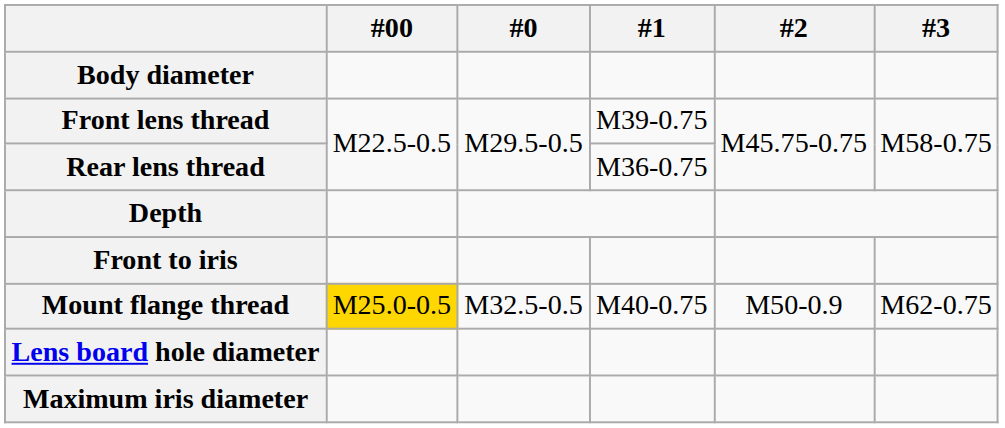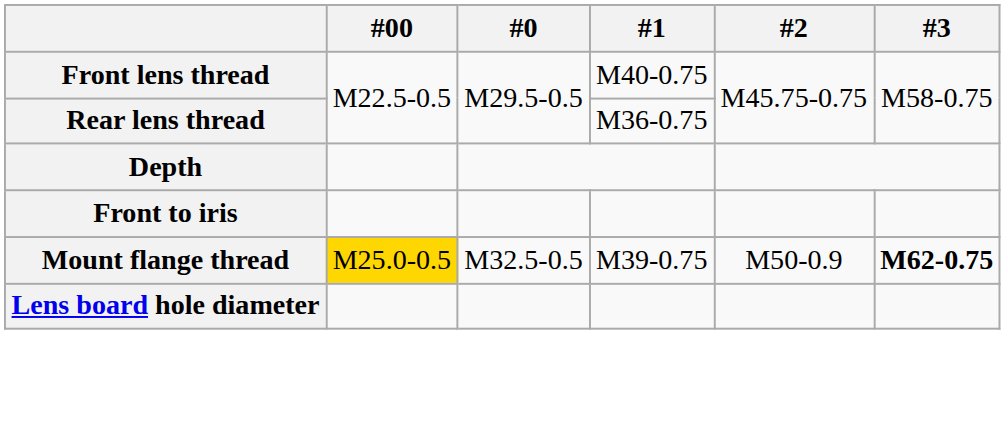 <table class="wikitable" style="font-size:90%;text-align:center;">
 <tr>
 <th></th>
 <th>#00</th>
 <th>#0</th>
 <th>#1</th>
 <th>#2</th>
 <th>#3</th>
 </tr>
 <tr>
-<th>Body diameter</th>
-<td></td>
-<td></td>
-<td></td>
-<td></td>
-<td></td>
-</tr>
-<tr>
 <th>Front lens thread</th>
 <td rowspan=2>M22.5-0.5</td>
 <td rowspan=2>M29.5-0.5</td>
-<td>M39-0.75</td>
+<td>M40-0.75</td>
 <td rowspan=2>M45.75-0.75</td>
 <td rowspan=2>M58-0.75</td>
 </tr>
 <tr>
 <th>Rear lens thread</th>
 <td>M36-0.75</td>
 </tr>
 <tr>
 <th>Depth</th>
 <td></td>
 <td colspan=2></td>
 <td colspan=2></td>
 </tr>
 <tr>
 <th>Front to iris</th>
 <td></td>
 <td></td>
 <td></td>
 <td></td>
 <td></td>
 </tr>
 <tr>
 <th>Mount flange thread</th>
 <td style="background: gold;">M25.0-0.5</td>
 <td>M32.5-0.5</td>
-<td>M40-0.75</td>
+<td>M39-0.75</td>
 <td>M50-0.9</td>
-<td>M62-0.75</td>
+<td><strong>M62-0.75</strong></td>
 </tr>
 <tr>
 <th><a href='#'>Lens board</a> hole diameter</th>
 <td></td>
 <td></td>
 <td></td>
 <td></td>
 <td></td>
 </tr>
-<tr>
-<th>Maximum iris diameter</th>
-<td></td>
-<td></td>
-<td></td>
-<td></td>
-<td></td>
-</tr>
 </table>
